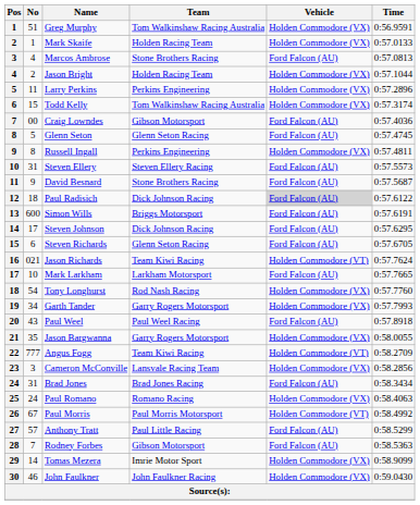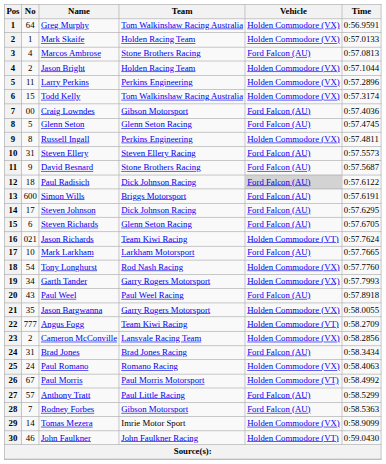 <table class="wikitable" style="font-size: 87%;">
 <tr>
 <th>Pos</th>
 <th>No</th>
 <th>Name</th>
 <th>Team</th>
 <th>Vehicle</th>
 <th>Time</th>
 </tr>
 <tr>
 <th>1</th>
-<td align=center>51</td>
+<td align=center>64</td>
 <td> <a href='#'>Greg Murphy</a></td>
 <td><a href='#'>Tom Walkinshaw Racing Australia</a></td>
 <td><a href='#'>Holden Commodore (VX)</a></td>
 <td>0:56.9591</td>
 </tr>
 <tr>
 <th>2</th>
 <td align=center>1</td>
 <td> <a href='#'>Mark Skaife</a></td>
 <td><a href='#'>Holden Racing Team</a></td>
 <td><a href='#'>Holden Commodore (VX)</a></td>
 <td>0:57.0133</td>
 </tr>
 <tr>
 <th>3</th>
 <td align=center>4</td>
 <td> <a href='#'>Marcos Ambrose</a></td>
 <td><a href='#'>Stone Brothers Racing</a></td>
 <td><a href='#'>Ford Falcon (AU)</a></td>
 <td>0:57.0813</td>
 </tr>
 <tr>
 <th>4</th>
 <td align=center>2</td>
 <td> <a href='#'>Jason Bright</a></td>
 <td><a href='#'>Holden Racing Team</a></td>
 <td><a href='#'>Holden Commodore (VX)</a></td>
 <td>0:57.1044</td>
 </tr>
 <tr>
 <th>5</th>
 <td align=center>11</td>
 <td> <a href='#'>Larry Perkins</a></td>
 <td><a href='#'>Perkins Engineering</a></td>
 <td><a href='#'>Holden Commodore (VX)</a></td>
 <td>0:57.2896</td>
 </tr>
 <tr>
 <th>6</th>
 <td align=center>15</td>
 <td> <a href='#'>Todd Kelly</a></td>
 <td><a href='#'>Tom Walkinshaw Racing Australia</a></td>
 <td><a href='#'>Holden Commodore (VX)</a></td>
 <td>0:57.3174</td>
 </tr>
 <tr>
 <th>7</th>
 <td align=center>00</td>
 <td> <a href='#'>Craig Lowndes</a></td>
 <td><a href='#'>Gibson Motorsport</a></td>
 <td><a href='#'>Ford Falcon (AU)</a></td>
 <td>0:57.4036</td>
 </tr>
 <tr>
 <th>8</th>
 <td align=center>5</td>
 <td> <a href='#'>Glenn Seton</a></td>
 <td><a href='#'>Glenn Seton Racing</a></td>
 <td><a href='#'>Ford Falcon (AU)</a></td>
 <td>0:57.4745</td>
 </tr>
 <tr>
 <th>9</th>
 <td align=center>8</td>
 <td> <a href='#'>Russell Ingall</a></td>
 <td><a href='#'>Perkins Engineering</a></td>
 <td><a href='#'>Holden Commodore (VX)</a></td>
 <td>0:57.4811</td>
 </tr>
 <tr>
 <th>10</th>
 <td align=center>31</td>
 <td> <a href='#'>Steven Ellery</a></td>
 <td><a href='#'>Steven Ellery Racing</a></td>
 <td><a href='#'>Ford Falcon (AU)</a></td>
 <td>0:57.5573</td>
 </tr>
 <tr>
 <th>11</th>
 <td align=center>9</td>
 <td> <a href='#'>David Besnard</a></td>
 <td><a href='#'>Stone Brothers Racing</a></td>
 <td><a href='#'>Ford Falcon (AU)</a></td>
 <td>0:57.5687</td>
 </tr>
 <tr>
 <th>12</th>
 <td align=center>18</td>
 <td> <a href='#'>Paul Radisich</a></td>
 <td><a href='#'>Dick Johnson Racing</a></td>
 <td style="background: lightgrey;"><a href='#'>Ford Falcon (AU)</a></td>
 <td>0:57.6122</td>
 </tr>
 <tr>
 <th>13</th>
 <td align=center>600</td>
 <td> <a href='#'>Simon Wills</a></td>
 <td><a href='#'>Briggs Motorsport</a></td>
 <td><a href='#'>Ford Falcon (AU)</a></td>
 <td>0:57.6191</td>
 </tr>
 <tr>
 <th>14</th>
 <td align=center>17</td>
 <td> <a href='#'>Steven Johnson</a></td>
 <td><a href='#'>Dick Johnson Racing</a></td>
 <td><a href='#'>Ford Falcon (AU)</a></td>
 <td>0:57.6295</td>
 </tr>
 <tr>
 <th>15</th>
 <td align=center>6</td>
 <td> <a href='#'>Steven Richards</a></td>
 <td><a href='#'>Glenn Seton Racing</a></td>
 <td><a href='#'>Ford Falcon (AU)</a></td>
 <td>0:57.6705</td>
 </tr>
 <tr>
 <th>16</th>
 <td align=center>021</td>
 <td> <a href='#'>Jason Richards</a></td>
 <td><a href='#'>Team Kiwi Racing</a></td>
 <td><a href='#'>Holden Commodore (VT)</a></td>
 <td>0:57.7624</td>
 </tr>
 <tr>
 <th>17</th>
 <td align=center>10</td>
 <td> <a href='#'>Mark Larkham</a></td>
 <td><a href='#'>Larkham Motorsport</a></td>
 <td><a href='#'>Ford Falcon (AU)</a></td>
 <td>0:57.7665</td>
 </tr>
 <tr>
 <th>18</th>
 <td align=center>54</td>
 <td> <a href='#'>Tony Longhurst</a></td>
 <td><a href='#'>Rod Nash Racing</a></td>
 <td><a href='#'>Holden Commodore (VX)</a></td>
 <td>0:57.7760</td>
 </tr>
 <tr>
 <th>19</th>
 <td align=center>34</td>
 <td> <a href='#'>Garth Tander</a></td>
 <td><a href='#'>Garry Rogers Motorsport</a></td>
 <td><a href='#'>Holden Commodore (VX)</a></td>
 <td>0:57.7993</td>
 </tr>
 <tr>
 <th>20</th>
 <td align=center>43</td>
 <td> <a href='#'>Paul Weel</a></td>
 <td><a href='#'>Paul Weel Racing</a></td>
 <td><a href='#'>Ford Falcon (AU)</a></td>
 <td>0:57.8918</td>
 </tr>
 <tr>
 <th>21</th>
 <td align=center>35</td>
 <td> <a href='#'>Jason Bargwanna</a></td>
 <td><a href='#'>Garry Rogers Motorsport</a></td>
 <td><a href='#'>Holden Commodore (VX)</a></td>
 <td>0:58.0055</td>
 </tr>
 <tr>
 <th>22</th>
 <td align=center>777</td>
 <td> <a href='#'>Angus Fogg</a></td>
 <td><a href='#'>Team Kiwi Racing</a></td>
 <td><a href='#'>Holden Commodore (VT)</a></td>
 <td>0:58.2709</td>
 </tr>
 <tr>
 <th>23</th>
-<td align=center>3</td>
+<td align=center>2</td>
 <td> <a href='#'>Cameron McConville</a></td>
 <td><a href='#'>Lansvale Racing Team</a></td>
 <td><a href='#'>Holden Commodore (VX)</a></td>
 <td>0:58.2856</td>
 </tr>
 <tr>
 <th>24</th>
 <td align=center>31</td>
 <td> <a href='#'>Brad Jones</a></td>
 <td><a href='#'>Brad Jones Racing</a></td>
 <td><a href='#'>Ford Falcon (AU)</a></td>
 <td>0:58.3434</td>
 </tr>
 <tr>
 <th>25</th>
 <td align=center>24</td>
 <td> <a href='#'>Paul Romano</a></td>
 <td><a href='#'>Romano Racing</a></td>
 <td><a href='#'>Holden Commodore (VX)</a></td>
 <td>0:58.4063</td>
 </tr>
 <tr>
 <th>26</th>
 <td align=center>67</td>
 <td> <a href='#'>Paul Morris</a></td>
 <td><a href='#'>Paul Morris Motorsport</a></td>
 <td><a href='#'>Holden Commodore (VT)</a></td>
 <td>0:58.4992</td>
 </tr>
 <tr>
 <th>27</th>
 <td align=center>57</td>
 <td> <a href='#'>Anthony Tratt</a></td>
 <td><a href='#'>Paul Little Racing</a></td>
 <td><a href='#'>Ford Falcon (AU)</a></td>
 <td>0:58.5299</td>
 </tr>
 <tr>
 <th>28</th>
 <td align=center>7</td>
 <td> <a href='#'>Rodney Forbes</a></td>
 <td><a href='#'>Gibson Motorsport</a></td>
 <td><a href='#'>Ford Falcon (AU)</a></td>
 <td>0:58.5363</td>
 </tr>
 <tr>
 <th>29</th>
 <td align=center>14</td>
 <td> <a href='#'>Tomas Mezera</a></td>
 <td>Imrie Motor Sport</td>
 <td><a href='#'>Holden Commodore (VX)</a></td>
 <td>0:58.9099</td>
 </tr>
 <tr>
 <th>30</th>
 <td align=center>46</td>
 <td> <a href='#'>John Faulkner</a></td>
 <td><a href='#'>John Faulkner Racing</a></td>
-<td><a href='#'>Holden Commodore (VX)</a></td>
+<td><a href='#'>Holden Commodore (VT)</a></td>
 <td>0:59.0430</td>
 </tr>
 <tr>
 <th colspan=8>Source(s): </th>
 </tr>
 <tr>
 </tr>
 </table>
